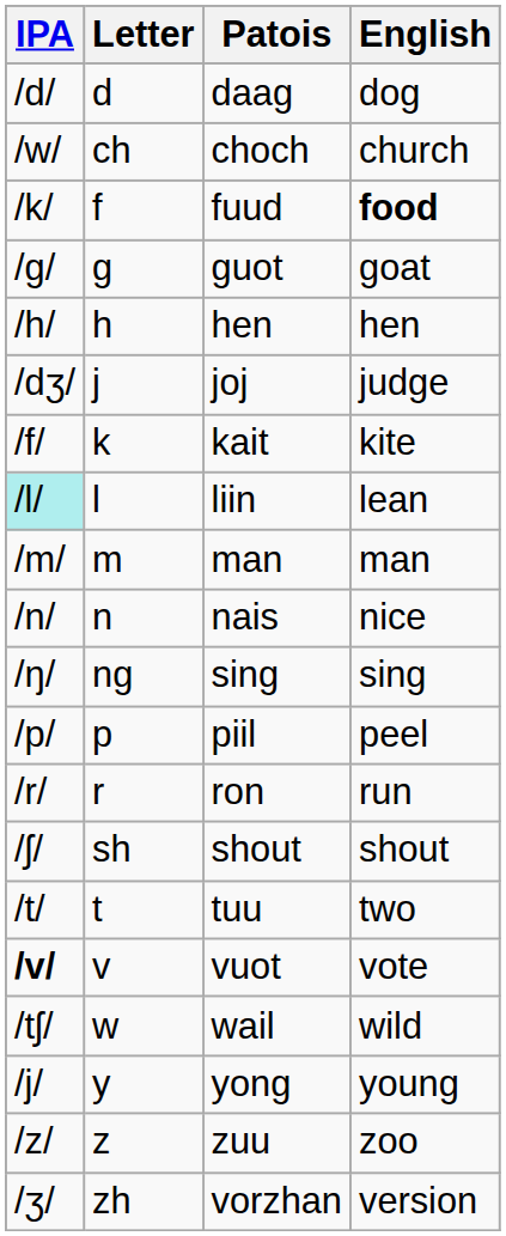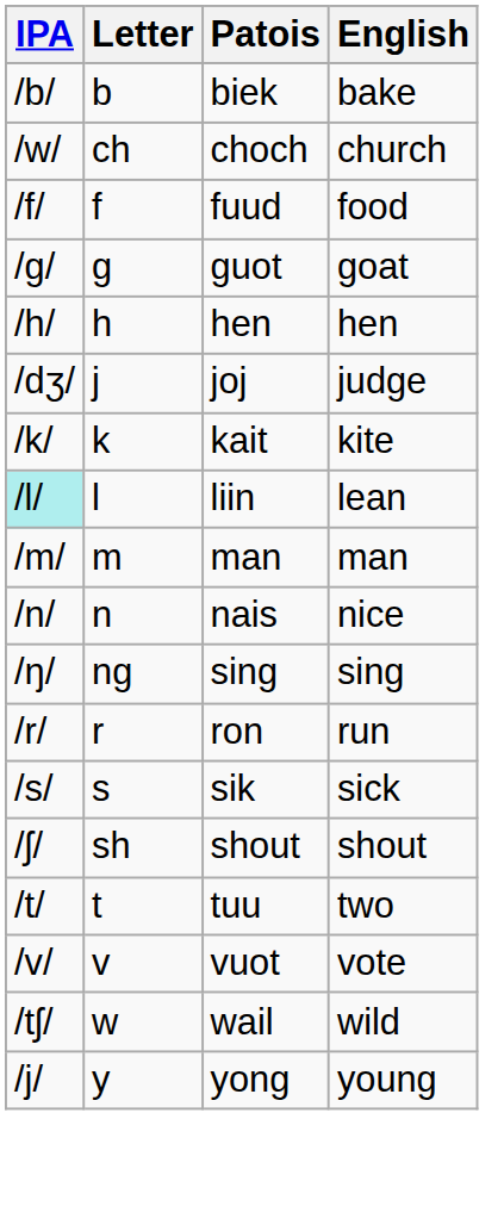 <table class="wikitable">
 <tr>
 <th><a href='#'>IPA</a></th>
 <th>Letter</th>
 <th>Patois</th>
 <th>English</th>
 </tr>
 <tr>
-<td>/d/</td>
-<td>d</td>
-<td>daag</td>
-<td>dog</td>
+<td>/b/</td>
+<td>b</td>
+<td>biek</td>
+<td>bake</td>
 </tr>
 <tr>
 <td>/w/</td>
 <td>ch</td>
 <td>choch</td>
 <td>church</td>
 </tr>
 <tr>
-<td>/k/</td>
+<td>/f/</td>
 <td>f</td>
 <td>fuud</td>
-<td><strong>food</strong></td>
+<td>food</td>
 </tr>
 <tr>
 <td>/g/</td>
 <td>g</td>
 <td>guot</td>
 <td>goat</td>
 </tr>
 <tr>
 <td>/h/</td>
 <td>h</td>
 <td>hen</td>
 <td>hen</td>
 </tr>
 <tr>
 <td>/dʒ/</td>
 <td>j</td>
 <td>joj</td>
 <td>judge</td>
 </tr>
 <tr>
-<td>/f/</td>
+<td>/k/</td>
 <td>k</td>
 <td>kait</td>
 <td>kite</td>
 </tr>
 <tr>
 <td style="background: paleturquoise;">/l/</td>
 <td>l</td>
 <td>liin</td>
 <td>lean</td>
 </tr>
 <tr>
 <td>/m/</td>
 <td>m</td>
 <td>man</td>
 <td>man</td>
 </tr>
 <tr>
 <td>/n/</td>
 <td>n</td>
 <td>nais</td>
 <td>nice</td>
 </tr>
 <tr>
 <td>/ŋ/</td>
 <td>ng</td>
 <td>sing</td>
 <td>sing</td>
 </tr>
 <tr>
-<td>/p/</td>
-<td>p</td>
-<td>piil</td>
-<td>peel</td>
-</tr>
-<tr>
 <td>/r/</td>
 <td>r</td>
 <td>ron</td>
 <td>run</td>
+</tr>
+<tr>
+<td>/s/</td>
+<td>s</td>
+<td>sik</td>
+<td>sick</td>
 </tr>
 <tr>
 <td>/ʃ/</td>
 <td>sh</td>
 <td>shout</td>
 <td>shout</td>
 </tr>
 <tr>
 <td>/t/</td>
 <td>t</td>
 <td>tuu</td>
 <td>two</td>
 </tr>
 <tr>
-<td><strong>/v/</strong></td>
+<td>/v/</td>
 <td>v</td>
 <td>vuot</td>
 <td>vote</td>
 </tr>
 <tr>
 <td>/tʃ/</td>
 <td>w</td>
 <td>wail</td>
 <td>wild</td>
 </tr>
 <tr>
 <td>/j/</td>
 <td>y</td>
 <td>yong</td>
 <td>young</td>
 </tr>
-<tr>
-<td>/z/</td>
-<td>z</td>
-<td>zuu</td>
-<td>zoo</td>
-</tr>
-<tr>
-<td>/ʒ/</td>
-<td>zh</td>
-<td>vorzhan</td>
-<td>version</td>
-</tr>
 </table>
